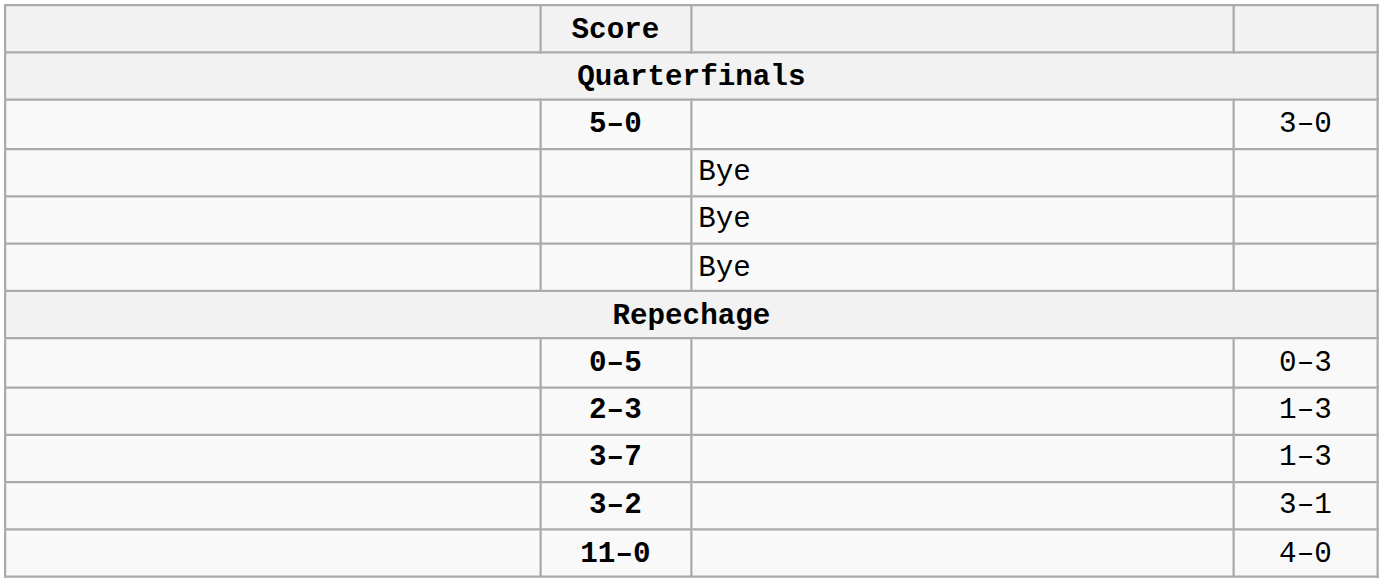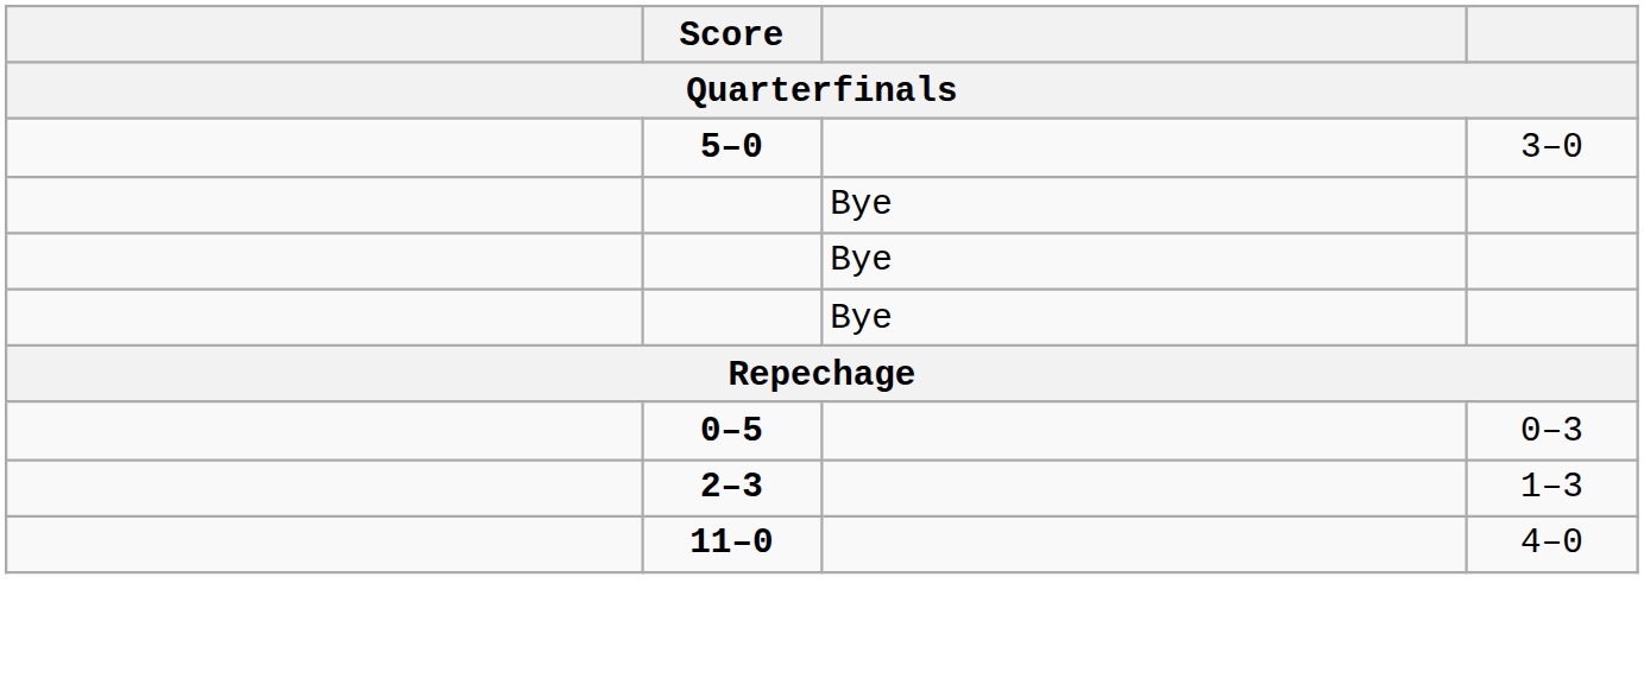 <table class="wikitable" style="text-align: left; ">
 <tr>
 <th align="right" width="270"></th>
 <th width="65">Score</th>
 <th align="left" width="270"></th>
 <th width="65"></th>
 </tr>
 <tr>
 <th colspan=4>Quarterfinals</th>
 </tr>
 <tr>
 <td><strong></strong></td>
 <td align="center"><strong>5–0</strong></td>
 <td></td>
 <td align=center>3–0 <strong></strong></td>
 </tr>
 <tr>
 <td><strong></strong></td>
 <td></td>
 <td>Bye</td>
 <td></td>
 </tr>
 <tr>
 <td><strong></strong></td>
 <td></td>
 <td>Bye</td>
 <td></td>
 </tr>
 <tr>
 <td><strong></strong></td>
 <td></td>
 <td>Bye</td>
 <td></td>
 </tr>
 <tr>
 <th colspan=4>Repechage</th>
 </tr>
 <tr>
 <td></td>
 <td align="center"><strong>0–5</strong></td>
 <td><strong></strong></td>
 <td align=center>0–3 <strong></strong></td>
 </tr>
 <tr>
 <td></td>
 <td align="center"><strong>2–3</strong></td>
 <td><strong></strong></td>
 <td align=center>1–3 <strong></strong></td>
 </tr>
 <tr>
-<td></td>
-<td align="center"><strong>3–7</strong></td>
-<td><strong></strong></td>
-<td align=center>1–3 <strong></strong></td>
-</tr>
-<tr>
-<td><strong></strong></td>
-<td align="center"><strong>3–2</strong></td>
-<td></td>
-<td align=center>3–1 <strong></strong></td>
-</tr>
-<tr>
 <td><strong></strong></td>
 <td align="center"><strong>11–0</strong></td>
 <td></td>
 <td align=center>4–0 <strong></strong></td>
 </tr>
 </table>
